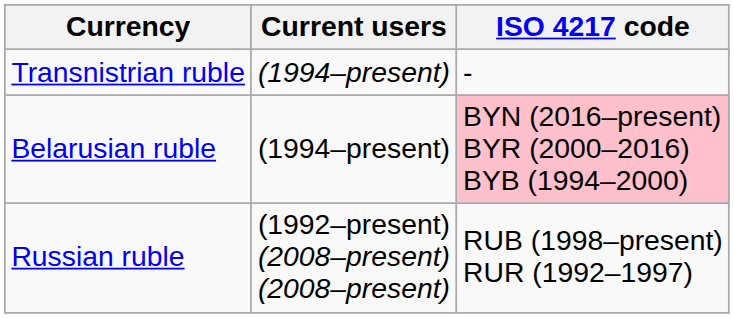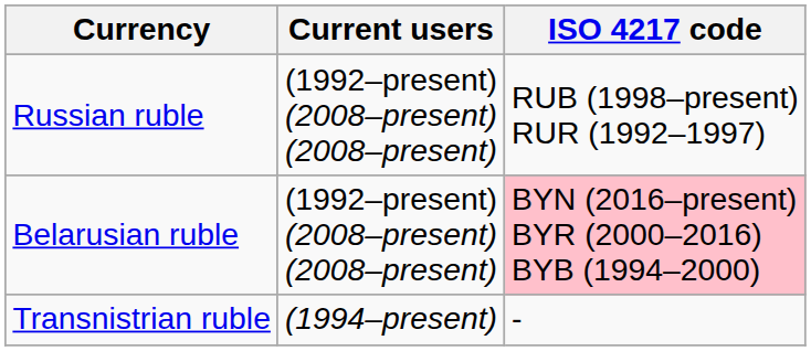 <table class="wikitable sortable sticky-header-multi">
 <tr>
 <th>Currency</th>
 <th>Current users</th>
 <th><a href='#'>ISO 4217</a> code</th>
 </tr>
 <tr>
+<td><a href='#'>Russian ruble</a></td>
+<td> (1992–present)<br><em> (2008–present)</em><br><em> (2008–present)</em></td>
+<td>RUB (1998–present)<br>RUR (1992–1997)</td>
+</tr>
+<tr>
+<td><a href='#'>Belarusian ruble</a></td>
+<td> (1992–present)<br><em> (2008–present)</em><br><em> (2008–present)</em></td>
+<td style="background: pink;">BYN (2016–present)<br>BYR (2000–2016)<br>BYB (1994–2000)</td>
+</tr>
+<tr>
 <td><a href='#'>Transnistrian ruble</a></td>
 <td><em> (1994–present)</em></td>
 <td>-</td>
 </tr>
-<tr>
-<td><a href='#'>Belarusian ruble</a></td>
-<td> (1994–present)</td>
-<td style="background: pink;">BYN (2016–present)<br>BYR (2000–2016)<br>BYB (1994–2000)</td>
-</tr>
-<tr>
-<td><a href='#'>Russian ruble</a></td>
-<td> (1992–present)<br><em> (2008–present)</em><br><em> (2008–present)</em></td>
-<td>RUB (1998–present)<br>RUR (1992–1997)</td>
-</tr>
 </table>
